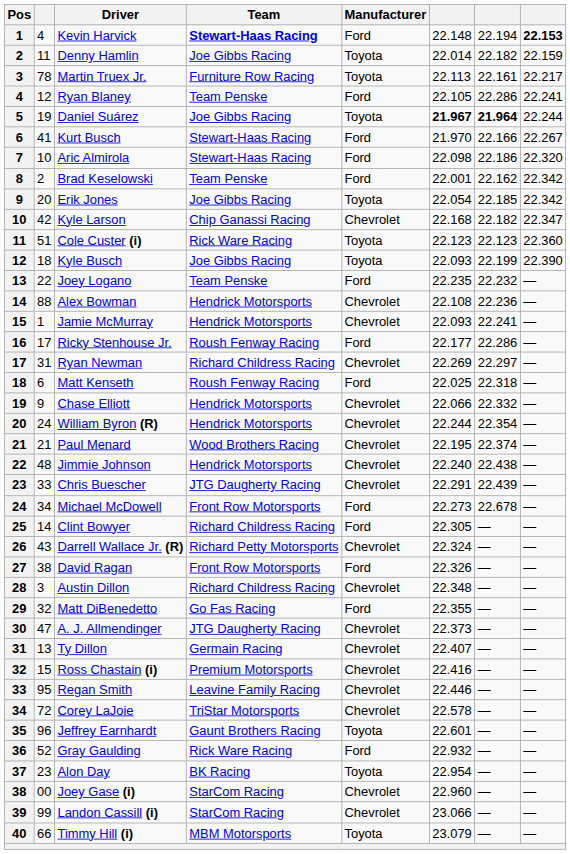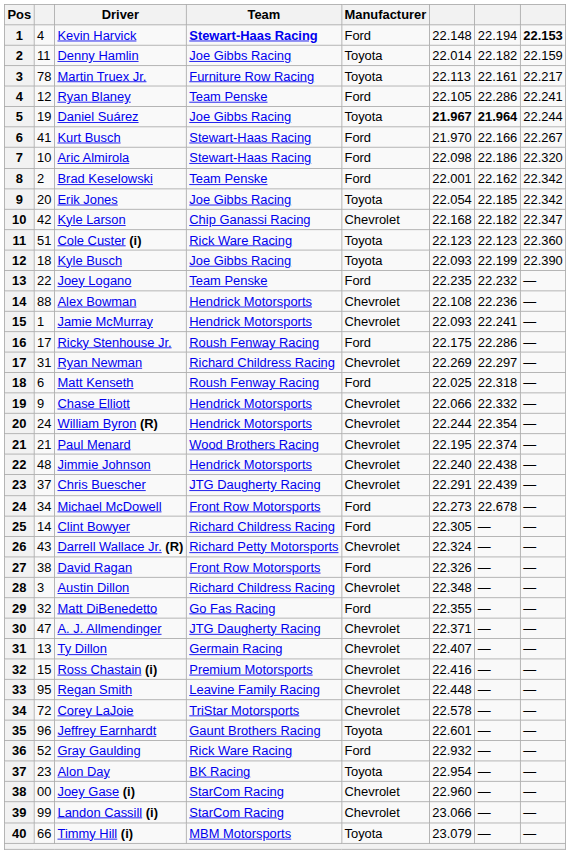 <table class="wikitable" style="font-size:95%">
 <tr>
 <th>Pos</th>
 <th></th>
 <th>Driver</th>
 <th>Team</th>
 <th>Manufacturer</th>
 <th></th>
 <th></th>
 <th></th>
 </tr>
 <tr>
 <th>1</th>
 <td>4</td>
 <td><a href='#'>Kevin Harvick</a></td>
 <td><strong><a href='#'>Stewart-Haas Racing</a></strong></td>
 <td>Ford</td>
 <td>22.148</td>
 <td>22.194</td>
 <td><strong>22.153</strong></td>
 </tr>
 <tr>
 <th>2</th>
 <td>11</td>
 <td><a href='#'>Denny Hamlin</a></td>
 <td><a href='#'>Joe Gibbs Racing</a></td>
 <td>Toyota</td>
 <td>22.014</td>
 <td>22.182</td>
 <td>22.159</td>
 </tr>
 <tr>
 <th>3</th>
 <td>78</td>
 <td><a href='#'>Martin Truex Jr.</a></td>
 <td><a href='#'>Furniture Row Racing</a></td>
 <td>Toyota</td>
 <td>22.113</td>
 <td>22.161</td>
 <td>22.217</td>
 </tr>
 <tr>
 <th>4</th>
 <td>12</td>
 <td><a href='#'>Ryan Blaney</a></td>
 <td><a href='#'>Team Penske</a></td>
 <td>Ford</td>
 <td>22.105</td>
 <td>22.286</td>
 <td>22.241</td>
 </tr>
 <tr>
 <th>5</th>
 <td>19</td>
 <td><a href='#'>Daniel Suárez</a></td>
 <td><a href='#'>Joe Gibbs Racing</a></td>
 <td>Toyota</td>
 <td><strong>21.967</strong></td>
 <td><strong>21.964</strong></td>
 <td>22.244</td>
 </tr>
 <tr>
 <th>6</th>
 <td>41</td>
 <td><a href='#'>Kurt Busch</a></td>
 <td><a href='#'>Stewart-Haas Racing</a></td>
 <td>Ford</td>
 <td>21.970</td>
 <td>22.166</td>
 <td>22.267</td>
 </tr>
 <tr>
 <th>7</th>
 <td>10</td>
 <td><a href='#'>Aric Almirola</a></td>
 <td><a href='#'>Stewart-Haas Racing</a></td>
 <td>Ford</td>
 <td>22.098</td>
 <td>22.186</td>
 <td>22.320</td>
 </tr>
 <tr>
 <th>8</th>
 <td>2</td>
 <td><a href='#'>Brad Keselowski</a></td>
 <td><a href='#'>Team Penske</a></td>
 <td>Ford</td>
 <td>22.001</td>
 <td>22.162</td>
 <td>22.342</td>
 </tr>
 <tr>
 <th>9</th>
 <td>20</td>
 <td><a href='#'>Erik Jones</a></td>
 <td><a href='#'>Joe Gibbs Racing</a></td>
 <td>Toyota</td>
 <td>22.054</td>
 <td>22.185</td>
 <td>22.342</td>
 </tr>
 <tr>
 <th>10</th>
 <td>42</td>
 <td><a href='#'>Kyle Larson</a></td>
 <td><a href='#'>Chip Ganassi Racing</a></td>
 <td>Chevrolet</td>
 <td>22.168</td>
 <td>22.182</td>
 <td>22.347</td>
 </tr>
 <tr>
 <th>11</th>
 <td>51</td>
 <td><a href='#'>Cole Custer</a> <strong>(i)</strong></td>
 <td><a href='#'>Rick Ware Racing</a></td>
 <td>Toyota</td>
 <td>22.123</td>
 <td>22.123</td>
 <td>22.360</td>
 </tr>
 <tr>
 <th>12</th>
 <td>18</td>
 <td><a href='#'>Kyle Busch</a></td>
 <td><a href='#'>Joe Gibbs Racing</a></td>
 <td>Toyota</td>
 <td>22.093</td>
 <td>22.199</td>
 <td>22.390</td>
 </tr>
 <tr>
 <th>13</th>
 <td>22</td>
 <td><a href='#'>Joey Logano</a></td>
 <td><a href='#'>Team Penske</a></td>
 <td>Ford</td>
 <td>22.235</td>
 <td>22.232</td>
 <td>—</td>
 </tr>
 <tr>
 <th>14</th>
 <td>88</td>
 <td><a href='#'>Alex Bowman</a></td>
 <td><a href='#'>Hendrick Motorsports</a></td>
 <td>Chevrolet</td>
 <td>22.108</td>
 <td>22.236</td>
 <td>—</td>
 </tr>
 <tr>
 <th>15</th>
 <td>1</td>
 <td><a href='#'>Jamie McMurray</a></td>
 <td><a href='#'>Hendrick Motorsports</a></td>
 <td>Chevrolet</td>
 <td>22.093</td>
 <td>22.241</td>
 <td>—</td>
 </tr>
 <tr>
 <th>16</th>
 <td>17</td>
 <td><a href='#'>Ricky Stenhouse Jr.</a></td>
 <td><a href='#'>Roush Fenway Racing</a></td>
 <td>Ford</td>
-<td>22.177</td>
+<td>22.175</td>
 <td>22.286</td>
 <td>—</td>
 </tr>
 <tr>
 <th>17</th>
 <td>31</td>
 <td><a href='#'>Ryan Newman</a></td>
 <td><a href='#'>Richard Childress Racing</a></td>
 <td>Chevrolet</td>
 <td>22.269</td>
 <td>22.297</td>
 <td>—</td>
 </tr>
 <tr>
 <th>18</th>
 <td>6</td>
 <td><a href='#'>Matt Kenseth</a></td>
 <td><a href='#'>Roush Fenway Racing</a></td>
 <td>Ford</td>
 <td>22.025</td>
 <td>22.318</td>
 <td>—</td>
 </tr>
 <tr>
 <th>19</th>
 <td>9</td>
 <td><a href='#'>Chase Elliott</a></td>
 <td><a href='#'>Hendrick Motorsports</a></td>
 <td>Chevrolet</td>
 <td>22.066</td>
 <td>22.332</td>
 <td>—</td>
 </tr>
 <tr>
 <th>20</th>
 <td>24</td>
 <td><a href='#'>William Byron</a> <strong>(R)</strong></td>
 <td><a href='#'>Hendrick Motorsports</a></td>
 <td>Chevrolet</td>
 <td>22.244</td>
 <td>22.354</td>
 <td>—</td>
 </tr>
 <tr>
 <th>21</th>
 <td>21</td>
 <td><a href='#'>Paul Menard</a></td>
 <td><a href='#'>Wood Brothers Racing</a></td>
 <td>Chevrolet</td>
 <td>22.195</td>
 <td>22.374</td>
 <td>—</td>
 </tr>
 <tr>
 <th>22</th>
 <td>48</td>
 <td><a href='#'>Jimmie Johnson</a></td>
 <td><a href='#'>Hendrick Motorsports</a></td>
 <td>Chevrolet</td>
 <td>22.240</td>
 <td>22.438</td>
 <td>—</td>
 </tr>
 <tr>
 <th>23</th>
-<td>33</td>
+<td>37</td>
 <td><a href='#'>Chris Buescher</a></td>
 <td><a href='#'>JTG Daugherty Racing</a></td>
 <td>Chevrolet</td>
 <td>22.291</td>
 <td>22.439</td>
 <td>—</td>
 </tr>
 <tr>
 <th>24</th>
 <td>34</td>
 <td><a href='#'>Michael McDowell</a></td>
 <td><a href='#'>Front Row Motorsports</a></td>
 <td>Ford</td>
 <td>22.273</td>
 <td>22.678</td>
 <td>—</td>
 </tr>
 <tr>
 <th>25</th>
 <td>14</td>
 <td><a href='#'>Clint Bowyer</a></td>
 <td><a href='#'>Richard Childress Racing</a></td>
 <td>Ford</td>
 <td>22.305</td>
 <td>—</td>
 <td>—</td>
 </tr>
 <tr>
 <th>26</th>
 <td>43</td>
 <td><a href='#'>Darrell Wallace Jr.</a> <strong>(R)</strong></td>
 <td><a href='#'>Richard Petty Motorsports</a></td>
 <td>Chevrolet</td>
 <td>22.324</td>
 <td>—</td>
 <td>—</td>
 </tr>
 <tr>
 <th>27</th>
 <td>38</td>
 <td><a href='#'>David Ragan</a></td>
 <td><a href='#'>Front Row Motorsports</a></td>
 <td>Ford</td>
 <td>22.326</td>
 <td>—</td>
 <td>—</td>
 </tr>
 <tr>
 <th>28</th>
 <td>3</td>
 <td><a href='#'>Austin Dillon</a></td>
 <td><a href='#'>Richard Childress Racing</a></td>
 <td>Chevrolet</td>
 <td>22.348</td>
 <td>—</td>
 <td>—</td>
 </tr>
 <tr>
 <th>29</th>
 <td>32</td>
 <td><a href='#'>Matt DiBenedetto</a></td>
 <td><a href='#'>Go Fas Racing</a></td>
 <td>Ford</td>
 <td>22.355</td>
 <td>—</td>
 <td>—</td>
 </tr>
 <tr>
 <th>30</th>
 <td>47</td>
 <td><a href='#'>A. J. Allmendinger</a></td>
 <td><a href='#'>JTG Daugherty Racing</a></td>
 <td>Chevrolet</td>
-<td>22.373</td>
+<td>22.371</td>
 <td>—</td>
 <td>—</td>
 </tr>
 <tr>
 <th>31</th>
 <td>13</td>
 <td><a href='#'>Ty Dillon</a></td>
 <td><a href='#'>Germain Racing</a></td>
 <td>Chevrolet</td>
 <td>22.407</td>
 <td>—</td>
 <td>—</td>
 </tr>
 <tr>
 <th>32</th>
 <td>15</td>
 <td><a href='#'>Ross Chastain</a> <strong>(i)</strong></td>
 <td><a href='#'>Premium Motorsports</a></td>
 <td>Chevrolet</td>
 <td>22.416</td>
 <td>—</td>
 <td>—</td>
 </tr>
 <tr>
 <th>33</th>
 <td>95</td>
 <td><a href='#'>Regan Smith</a></td>
 <td><a href='#'>Leavine Family Racing</a></td>
 <td>Chevrolet</td>
-<td>22.446</td>
+<td>22.448</td>
 <td>—</td>
 <td>—</td>
 </tr>
 <tr>
 <th>34</th>
 <td>72</td>
 <td><a href='#'>Corey LaJoie</a></td>
 <td><a href='#'>TriStar Motorsports</a></td>
 <td>Chevrolet</td>
 <td>22.578</td>
 <td>—</td>
 <td>—</td>
 </tr>
 <tr>
 <th>35</th>
 <td>96</td>
 <td><a href='#'>Jeffrey Earnhardt</a></td>
 <td><a href='#'>Gaunt Brothers Racing</a></td>
 <td>Toyota</td>
 <td>22.601</td>
 <td>—</td>
 <td>—</td>
 </tr>
 <tr>
 <th>36</th>
 <td>52</td>
 <td><a href='#'>Gray Gaulding</a></td>
 <td><a href='#'>Rick Ware Racing</a></td>
 <td>Ford</td>
 <td>22.932</td>
 <td>—</td>
 <td>—</td>
 </tr>
 <tr>
 <th>37</th>
 <td>23</td>
 <td><a href='#'>Alon Day</a></td>
 <td><a href='#'>BK Racing</a></td>
 <td>Toyota</td>
 <td>22.954</td>
 <td>—</td>
 <td>—</td>
 </tr>
 <tr>
 <th>38</th>
 <td>00</td>
 <td><a href='#'>Joey Gase</a> <strong>(i)</strong></td>
 <td><a href='#'>StarCom Racing</a></td>
 <td>Chevrolet</td>
 <td>22.960</td>
 <td>—</td>
 <td>—</td>
 </tr>
 <tr>
 <th>39</th>
 <td>99</td>
 <td><a href='#'>Landon Cassill</a> <strong>(i)</strong></td>
 <td><a href='#'>StarCom Racing</a></td>
 <td>Chevrolet</td>
 <td>23.066</td>
 <td>—</td>
 <td>—</td>
 </tr>
 <tr>
 <th>40</th>
 <td>66</td>
 <td><a href='#'>Timmy Hill</a> <strong>(i)</strong></td>
 <td><a href='#'>MBM Motorsports</a></td>
 <td>Toyota</td>
 <td>23.079</td>
 <td>—</td>
 <td>—</td>
 </tr>
 <tr>
 <th colspan="8"></th>
 </tr>
 </table>
